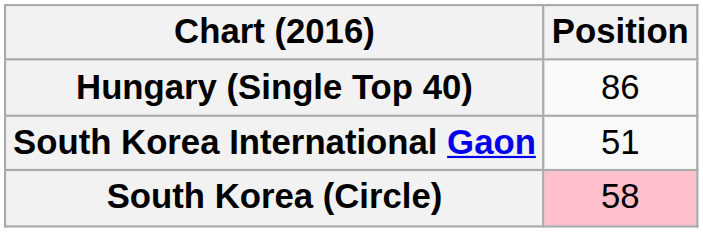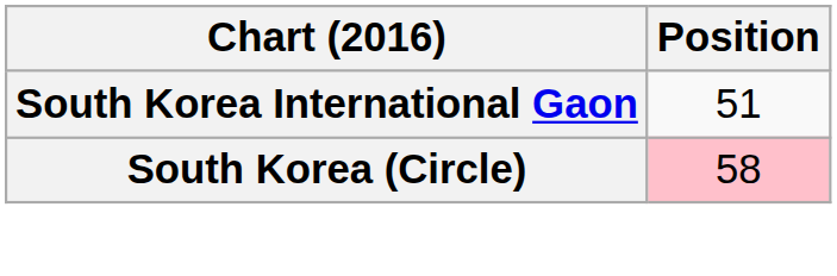 <table class="wikitable sortable plainrowheaders" style="text-align:center">
 <tr>
 <th scope="col">Chart (2016)</th>
 <th scope="col">Position</th>
-</tr>
-<tr>
-<th scope="row">Hungary (Single Top 40)</th>
-<td>86</td>
 </tr>
 <tr>
 <th scope="row">South Korea International <a href='#'>Gaon</a></th>
 <td>51</td>
 </tr>
 <tr>
 <th scope="row">South Korea (Circle)</th>
 <td style="background: pink;">58</td>
 </tr>
 </table>
